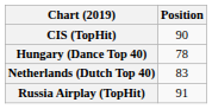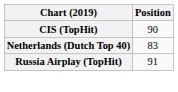 <table class="wikitable sortable plainrowheaders" style="text-align:center">
 <tr>
 <th scope="col">Chart (2019)</th>
 <th scope="col">Position</th>
 </tr>
 <tr>
 <th scope="row">CIS (TopHit)</th>
 <td>90</td>
 </tr>
 <tr>
-<th scope="row">Hungary (Dance Top 40)</th>
-<td>78</td>
-</tr>
-<tr>
 <th scope="row">Netherlands (Dutch Top 40)</th>
 <td>83</td>
 </tr>
 <tr>
 <th scope="row">Russia Airplay (TopHit)</th>
 <td>91</td>
 </tr>
 </table>
